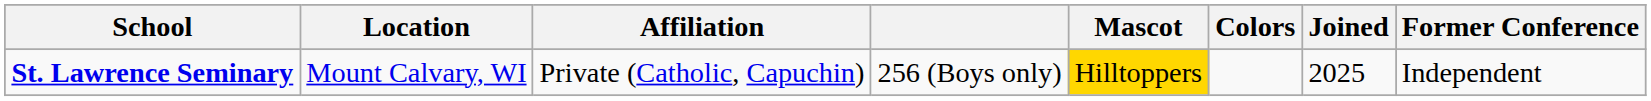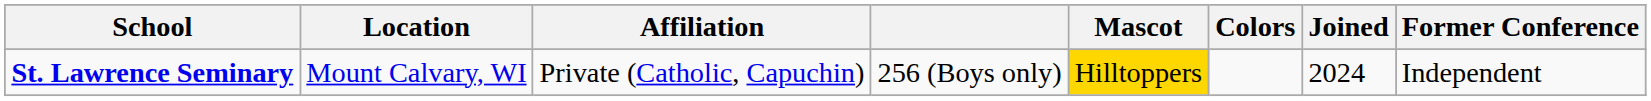 <table class="wikitable sortable">
 <tr>
 <th>School</th>
 <th>Location</th>
 <th>Affiliation</th>
 <th></th>
 <th>Mascot</th>
 <th>Colors</th>
 <th>Joined</th>
 <th>Former Conference</th>
 </tr>
 <tr>
 <td><a href='#'><strong>St. Lawrence Seminary</strong></a></td>
 <td><a href='#'>Mount Calvary, WI</a></td>
 <td>Private (<a href='#'>Catholic</a>, <a href='#'>Capuchin</a>)</td>
 <td>256 (Boys only)</td>
 <td style="background: gold;">Hilltoppers</td>
 <td> </td>
-<td>2025</td>
+<td>2024</td>
 <td>Independent</td>
 </tr>
 </table>
